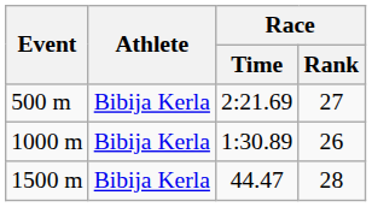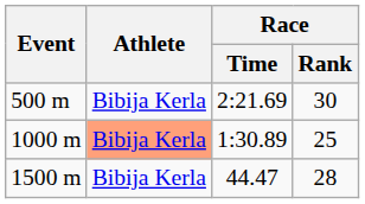 <table class="wikitable" border="1" style="font-size:90%">
 <tr>
 <th rowspan=2>Event</th>
 <th rowspan=2>Athlete</th>
 <th colspan=2>Race</th>
 </tr>
 <tr>
 <th>Time</th>
 <th>Rank</th>
 </tr>
 <tr>
 <td>500 m</td>
 <td><a href='#'>Bibija Kerla</a></td>
 <td align=center>2:21.69</td>
-<td align=center>27</td>
+<td align=center>30</td>
 </tr>
 <tr>
 <td>1000 m</td>
-<td><a href='#'>Bibija Kerla</a></td>
+<td style="background: lightsalmon;"><a href='#'>Bibija Kerla</a></td>
 <td align=center>1:30.89</td>
-<td align=center>26</td>
+<td align=center>25</td>
 </tr>
 <tr>
 <td>1500 m</td>
 <td><a href='#'>Bibija Kerla</a></td>
 <td align=center>44.47</td>
 <td align=center>28</td>
 </tr>
 </table>
